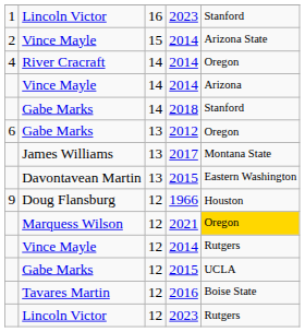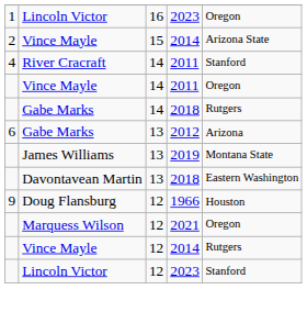 <table class="wikitable">
 <tr>
 </tr>
 <tr>
 <td>1</td>
 <td><a href='#'>Lincoln Victor</a></td>
 <td>16</td>
 <td><a href='#'>2023</a></td>
-<td style="font-size:80%;">Stanford</td>
+<td style="font-size:80%;">Oregon</td>
 </tr>
 <tr>
 <td>2</td>
 <td><a href='#'>Vince Mayle</a></td>
 <td>15</td>
 <td><a href='#'>2014</a></td>
 <td style="font-size:80%;">Arizona State</td>
 </tr>
 <tr>
 <td>4</td>
 <td><a href='#'>River Cracraft</a></td>
 <td>14</td>
-<td><a href='#'>2014</a></td>
-<td style="font-size:80%;">Oregon</td>
+<td><a href='#'>2011</a></td>
+<td style="font-size:80%;">Stanford</td>
 </tr>
 <tr>
 <td></td>
 <td><a href='#'>Vince Mayle</a></td>
 <td>14</td>
-<td><a href='#'>2014</a></td>
-<td style="font-size:80%;">Arizona</td>
+<td><a href='#'>2011</a></td>
+<td style="font-size:80%;">Oregon</td>
 </tr>
 <tr>
 <td></td>
 <td><a href='#'>Gabe Marks</a></td>
 <td>14</td>
 <td><a href='#'>2018</a></td>
-<td style="font-size:80%;">Stanford</td>
+<td style="font-size:80%;">Rutgers</td>
 </tr>
 <tr>
 <td>6</td>
 <td><a href='#'>Gabe Marks</a></td>
 <td>13</td>
 <td><a href='#'>2012</a></td>
-<td style="font-size:80%;">Oregon</td>
+<td style="font-size:80%;">Arizona</td>
 </tr>
 <tr>
 <td></td>
 <td>James Williams</td>
 <td>13</td>
-<td><a href='#'>2017</a></td>
+<td><a href='#'>2019</a></td>
 <td style="font-size:80%;">Montana State</td>
 </tr>
 <tr>
 <td></td>
 <td>Davontavean Martin</td>
 <td>13</td>
-<td><a href='#'>2015</a></td>
+<td><a href='#'>2018</a></td>
 <td style="font-size:80%;">Eastern Washington</td>
 </tr>
 <tr>
 <td>9</td>
 <td>Doug Flansburg</td>
 <td>12</td>
 <td><a href='#'>1966</a></td>
 <td style="font-size:80%;">Houston</td>
 </tr>
 <tr>
 <td></td>
 <td><a href='#'>Marquess Wilson</a></td>
 <td>12</td>
 <td><a href='#'>2021</a></td>
-<td style="background: gold; font-size:80%;">Oregon</td>
+<td style="font-size:80%;">Oregon</td>
 </tr>
 <tr>
 <td></td>
 <td><a href='#'>Vince Mayle</a></td>
 <td>12</td>
 <td><a href='#'>2014</a></td>
 <td style="font-size:80%;">Rutgers</td>
 </tr>
 <tr>
 <td></td>
-<td><a href='#'>Gabe Marks</a></td>
-<td>12</td>
-<td><a href='#'>2015</a></td>
-<td style="font-size:80%;">UCLA</td>
-</tr>
-<tr>
-<td></td>
-<td><a href='#'>Tavares Martin</a></td>
-<td>12</td>
-<td><a href='#'>2016</a></td>
-<td style="font-size:80%;">Boise State</td>
-</tr>
-<tr>
-<td></td>
 <td><a href='#'>Lincoln Victor</a></td>
 <td>12</td>
 <td><a href='#'>2023</a></td>
-<td style="font-size:80%;">Rutgers</td>
+<td style="font-size:80%;">Stanford</td>
 </tr>
 </table>
